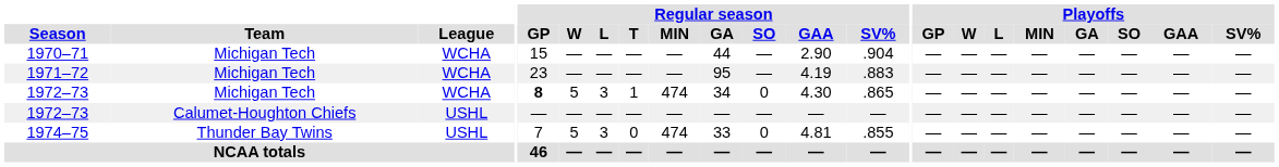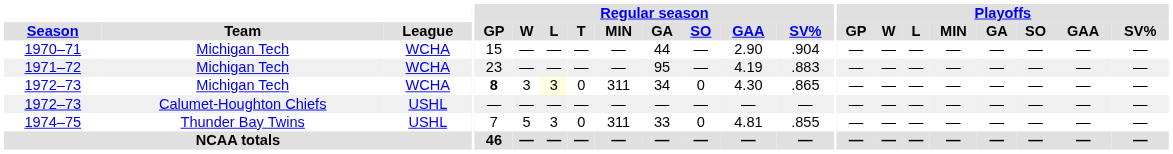 <table border="0" cellpadding="1" cellspacing="0" style="text-align:center; width:80em">
 <tr bgcolor="#e0e0e0">
 <th colspan="3" bgcolor="#ffffff"></th>
 <th rowspan="99" bgcolor="#ffffff"></th>
 <th colspan="9"><a href='#'>Regular season</a></th>
 <th rowspan="99" bgcolor="#ffffff"></th>
 <th colspan="8"><a href='#'>Playoffs</a></th>
 </tr>
 <tr bgcolor="#e0e0e0">
 <th><a href='#'>Season</a></th>
 <th>Team</th>
 <th>League</th>
 <th>GP</th>
 <th>W</th>
 <th>L</th>
 <th>T</th>
 <th>MIN</th>
 <th>GA</th>
 <th><a href='#'>SO</a></th>
 <th><a href='#'>GAA</a></th>
 <th><a href='#'>SV%</a></th>
 <th>GP</th>
 <th>W</th>
 <th>L</th>
 <th>MIN</th>
 <th>GA</th>
 <th>SO</th>
 <th>GAA</th>
 <th>SV%</th>
 </tr>
 <tr>
 <td><a href='#'>1970–71</a></td>
 <td><a href='#'>Michigan Tech</a></td>
 <td><a href='#'>WCHA</a></td>
 <td>15</td>
 <td>—</td>
 <td>—</td>
 <td>—</td>
 <td>—</td>
 <td>44</td>
 <td>—</td>
 <td>2.90</td>
 <td>.904</td>
 <td>—</td>
 <td>—</td>
 <td>—</td>
 <td>—</td>
 <td>—</td>
 <td>—</td>
 <td>—</td>
 <td>—</td>
 </tr>
 <tr bgcolor="f0f0f0">
 <td><a href='#'>1971–72</a></td>
 <td><a href='#'>Michigan Tech</a></td>
 <td><a href='#'>WCHA</a></td>
 <td>23</td>
 <td>—</td>
 <td>—</td>
 <td>—</td>
 <td>—</td>
 <td>95</td>
 <td>—</td>
 <td>4.19</td>
 <td>.883</td>
 <td>—</td>
 <td>—</td>
 <td>—</td>
 <td>—</td>
 <td>—</td>
 <td>—</td>
 <td>—</td>
 <td>—</td>
 </tr>
 <tr>
 <td><a href='#'>1972–73</a></td>
 <td><a href='#'>Michigan Tech</a></td>
 <td><a href='#'>WCHA</a></td>
 <td><strong>8</strong></td>
-<td>5</td>
 <td>3</td>
-<td>1</td>
-<td>474</td>
+<td style="background: lightyellow;">3</td>
+<td>0</td>
+<td>311</td>
 <td>34</td>
 <td>0</td>
 <td>4.30</td>
 <td>.865</td>
 <td>—</td>
 <td>—</td>
 <td>—</td>
 <td>—</td>
 <td>—</td>
 <td>—</td>
 <td>—</td>
 <td>—</td>
 </tr>
 <tr bgcolor="f0f0f0">
 <td><a href='#'>1972–73</a></td>
 <td><a href='#'>Calumet-Houghton Chiefs</a></td>
 <td><a href='#'>USHL</a></td>
 <td>—</td>
 <td>—</td>
 <td>—</td>
 <td>—</td>
 <td>—</td>
 <td>—</td>
 <td>—</td>
 <td>—</td>
 <td>—</td>
 <td>—</td>
 <td>—</td>
 <td>—</td>
 <td>—</td>
 <td>—</td>
 <td>—</td>
 <td>—</td>
 <td>—</td>
 </tr>
 <tr bgcolor="">
 <td><a href='#'>1974–75</a></td>
 <td><a href='#'>Thunder Bay Twins</a></td>
 <td><a href='#'>USHL</a></td>
 <td>7</td>
 <td>5</td>
 <td>3</td>
 <td>0</td>
-<td>474</td>
+<td>311</td>
 <td>33</td>
 <td>0</td>
 <td>4.81</td>
 <td>.855</td>
 <td>—</td>
 <td>—</td>
 <td>—</td>
 <td>—</td>
 <td>—</td>
 <td>—</td>
 <td>—</td>
 <td>—</td>
 </tr>
 <tr bgcolor="#e0e0e0">
 <th colspan="3">NCAA totals</th>
 <th>46</th>
 <th>—</th>
 <th>—</th>
 <th>—</th>
 <th>—</th>
 <th>—</th>
 <th>—</th>
 <th>—</th>
 <th>—</th>
 <th>—</th>
 <th>—</th>
 <th>—</th>
 <th>—</th>
 <th>—</th>
 <th>—</th>
 <th>—</th>
 <th>—</th>
 </tr>
 </table>
